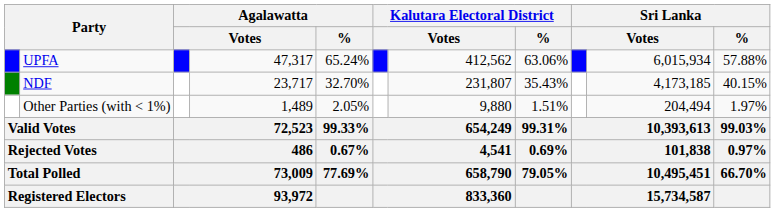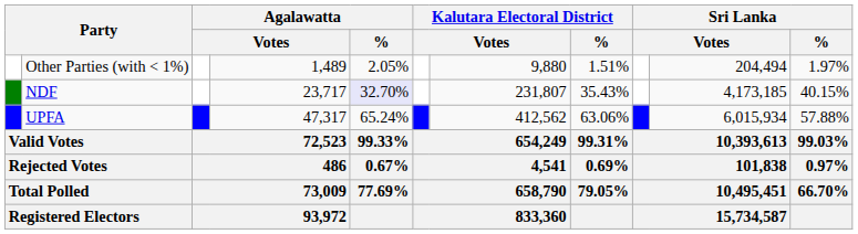 <table class="wikitable">
 <tr>
 <th colspan="2" width="144px"rowspan="2">Party</th>
 <th colspan="3" width="216px">Agalawatta</th>
 <th colspan="3" width="216px"><a href='#'>Kalutara Electoral District</a></th>
 <th colspan="3" width="216px">Sri Lanka</th>
 </tr>
 <tr>
 <th colspan="2" width="144px">Votes</th>
 <th>%</th>
 <th colspan="2" width="144px">Votes</th>
 <th>%</th>
 <th colspan="2" width="144px">Votes</th>
 <th>%</th>
 </tr>
 <tr>
+<td style="background-color:white;" width="10px"></td>
+<td style="text-align:left;">Other Parties (with < 1%)</td>
+<td style="background-color:white;" width="10px"></td>
+<td style="text-align:right;">1,489</td>
+<td style="text-align:right;">2.05%</td>
+<td style="background-color:white;" width="10px"></td>
+<td style="text-align:right;">9,880</td>
+<td style="text-align:right;">1.51%</td>
+<td style="background-color:white;" width="10px"></td>
+<td style="text-align:right;">204,494</td>
+<td style="text-align:right;">1.97%</td>
+</tr>
+<tr>
+<td style="background-color:green;" width="10px"></td>
+<td style="text-align:left;"><a href='#'>NDF</a></td>
+<td style="background-color:white;" width="10px"></td>
+<td style="text-align:right;">23,717</td>
+<td style="background: lavender; text-align:right;">32.70%</td>
+<td style="background-color:white;" width="10px"></td>
+<td style="text-align:right;">231,807</td>
+<td style="text-align:right;">35.43%</td>
+<td style="background-color:white;" width="10px"></td>
+<td style="text-align:right;">4,173,185</td>
+<td style="text-align:right;">40.15%</td>
+</tr>
+<tr>
 <td style="background-color:blue;" width="10px"></td>
 <td style="text-align:left;"><a href='#'>UPFA</a></td>
 <td style="background-color:blue;" width="10px"></td>
 <td style="text-align:right;">47,317</td>
 <td style="text-align:right;">65.24%</td>
 <td style="background-color:blue;" width="10px"></td>
 <td style="text-align:right;">412,562</td>
 <td style="text-align:right;">63.06%</td>
 <td style="background-color:blue;" width="10px"></td>
 <td style="text-align:right;">6,015,934</td>
 <td style="text-align:right;">57.88%</td>
-</tr>
-<tr>
-<td style="background-color:green;" width="10px"></td>
-<td style="text-align:left;"><a href='#'>NDF</a></td>
-<td style="background-color:white;" width="10px"></td>
-<td style="text-align:right;">23,717</td>
-<td style="text-align:right;">32.70%</td>
-<td style="background-color:white;" width="10px"></td>
-<td style="text-align:right;">231,807</td>
-<td style="text-align:right;">35.43%</td>
-<td style="background-color:white;" width="10px"></td>
-<td style="text-align:right;">4,173,185</td>
-<td style="text-align:right;">40.15%</td>
-</tr>
-<tr>
-<td style="background-color:white;" width="10px"></td>
-<td style="text-align:left;">Other Parties (with < 1%)</td>
-<td style="background-color:white;" width="10px"></td>
-<td style="text-align:right;">1,489</td>
-<td style="text-align:right;">2.05%</td>
-<td style="background-color:white;" width="10px"></td>
-<td style="text-align:right;">9,880</td>
-<td style="text-align:right;">1.51%</td>
-<td style="background-color:white;" width="10px"></td>
-<td style="text-align:right;">204,494</td>
-<td style="text-align:right;">1.97%</td>
 </tr>
 <tr>
 <th colspan="2" width="144px"style="text-align:left;">Valid Votes</th>
 <th style="text-align:right;"colspan="2" width="144px">72,523</th>
 <th style="text-align:right;">99.33%</th>
 <th style="text-align:right;"colspan="2" width="144px">654,249</th>
 <th style="text-align:right;">99.31%</th>
 <th style="text-align:right;"colspan="2" width="144px">10,393,613</th>
 <th style="text-align:right;">99.03%</th>
 </tr>
 <tr>
 <th colspan="2" width="144px"style="text-align:left;">Rejected Votes</th>
 <th style="text-align:right;"colspan="2" width="144px">486</th>
 <th style="text-align:right;">0.67%</th>
 <th style="text-align:right;"colspan="2" width="144px">4,541</th>
 <th style="text-align:right;">0.69%</th>
 <th style="text-align:right;"colspan="2" width="144px">101,838</th>
 <th style="text-align:right;">0.97%</th>
 </tr>
 <tr>
 <th colspan="2" width="144px"style="text-align:left;">Total Polled</th>
 <th style="text-align:right;"colspan="2" width="144px">73,009</th>
 <th style="text-align:right;">77.69%</th>
 <th style="text-align:right;"colspan="2" width="144px">658,790</th>
 <th style="text-align:right;">79.05%</th>
 <th style="text-align:right;"colspan="2" width="144px">10,495,451</th>
 <th style="text-align:right;">66.70%</th>
 </tr>
 <tr>
 <th colspan="2" width="144px"style="text-align:left;">Registered Electors</th>
 <th style="text-align:right;"colspan="2" width="144px">93,972</th>
 <th></th>
 <th style="text-align:right;"colspan="2" width="144px">833,360</th>
 <th></th>
 <th style="text-align:right;"colspan="2" width="144px">15,734,587</th>
 <th></th>
 </tr>
 </table>
